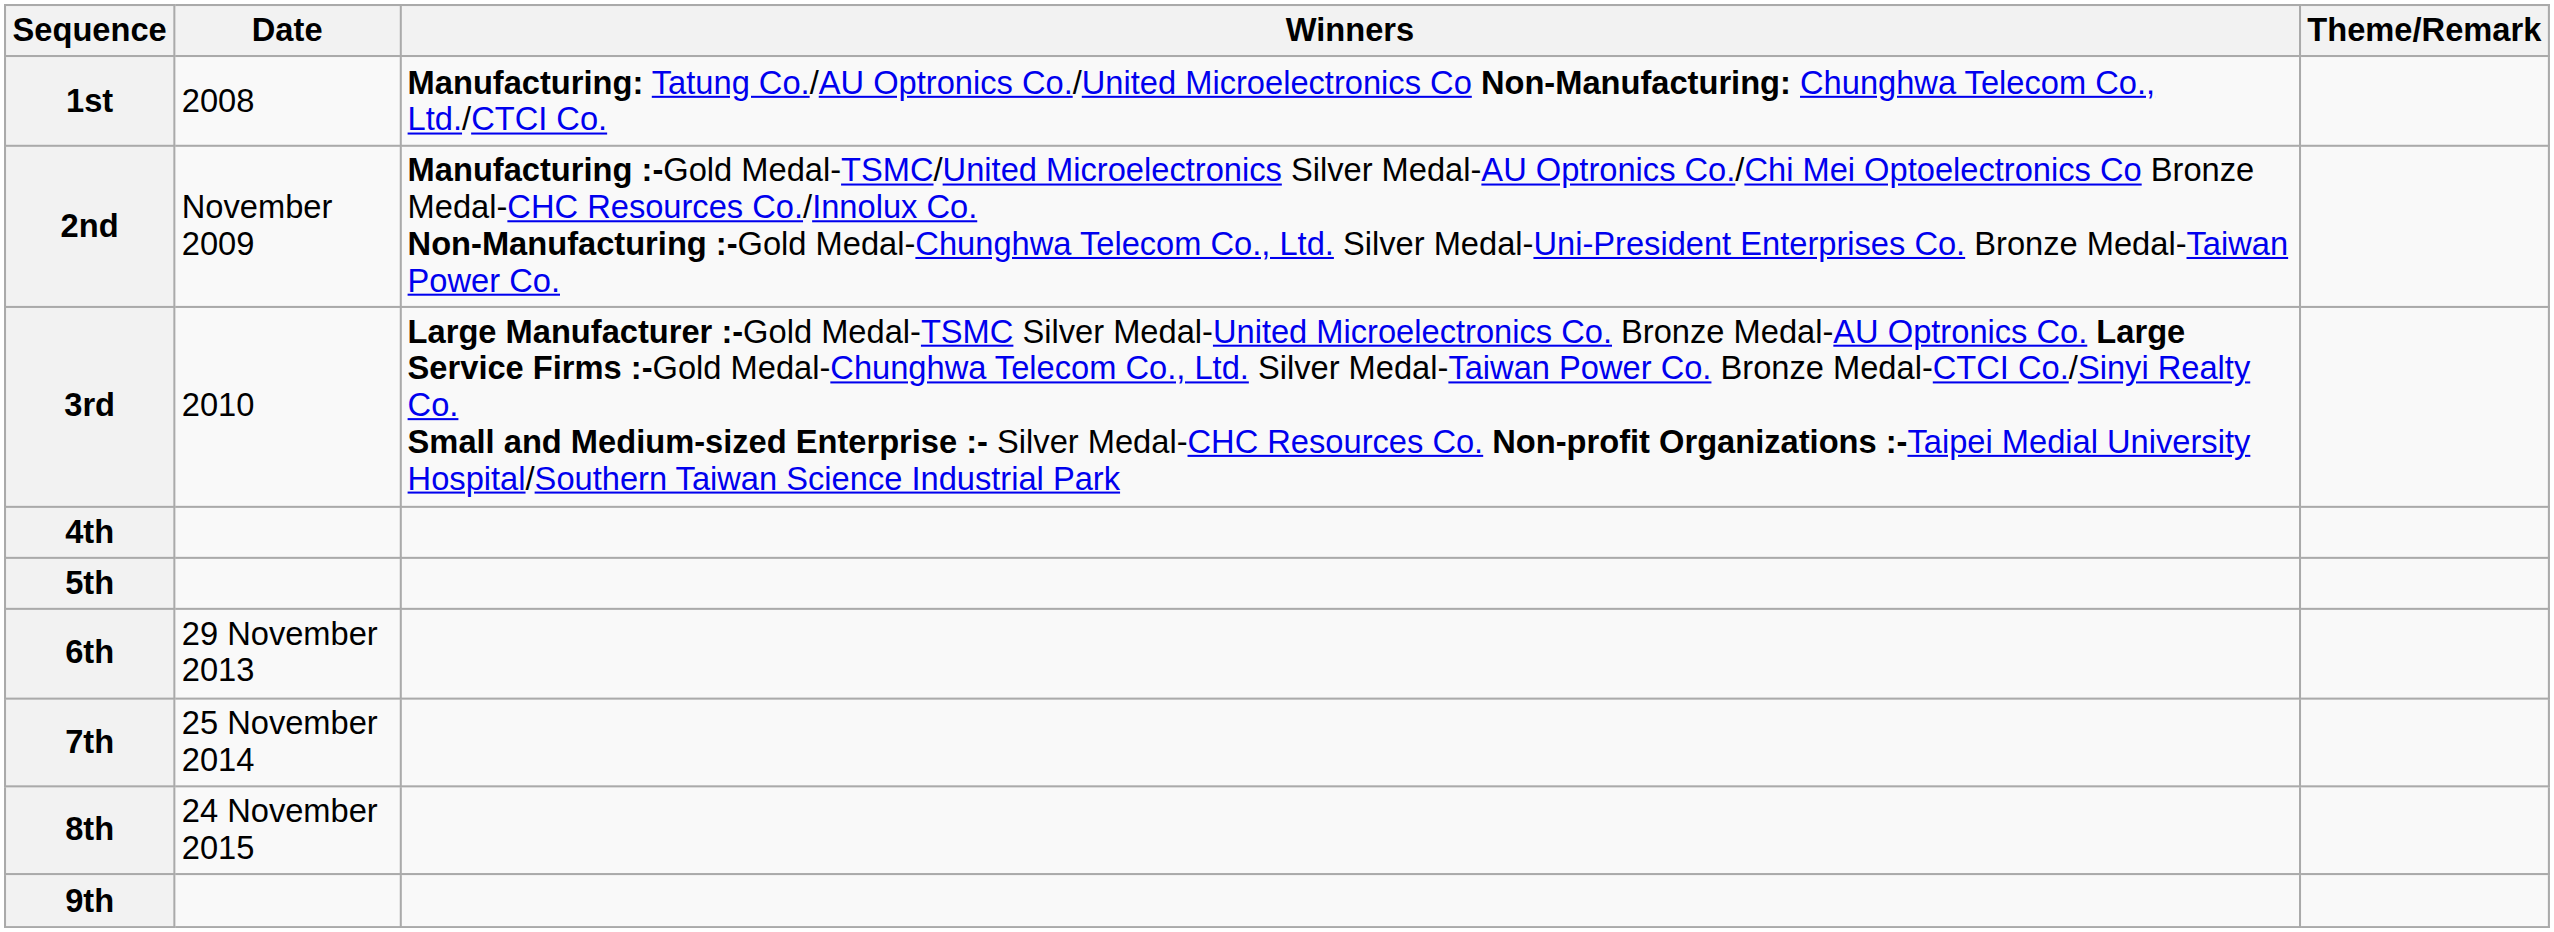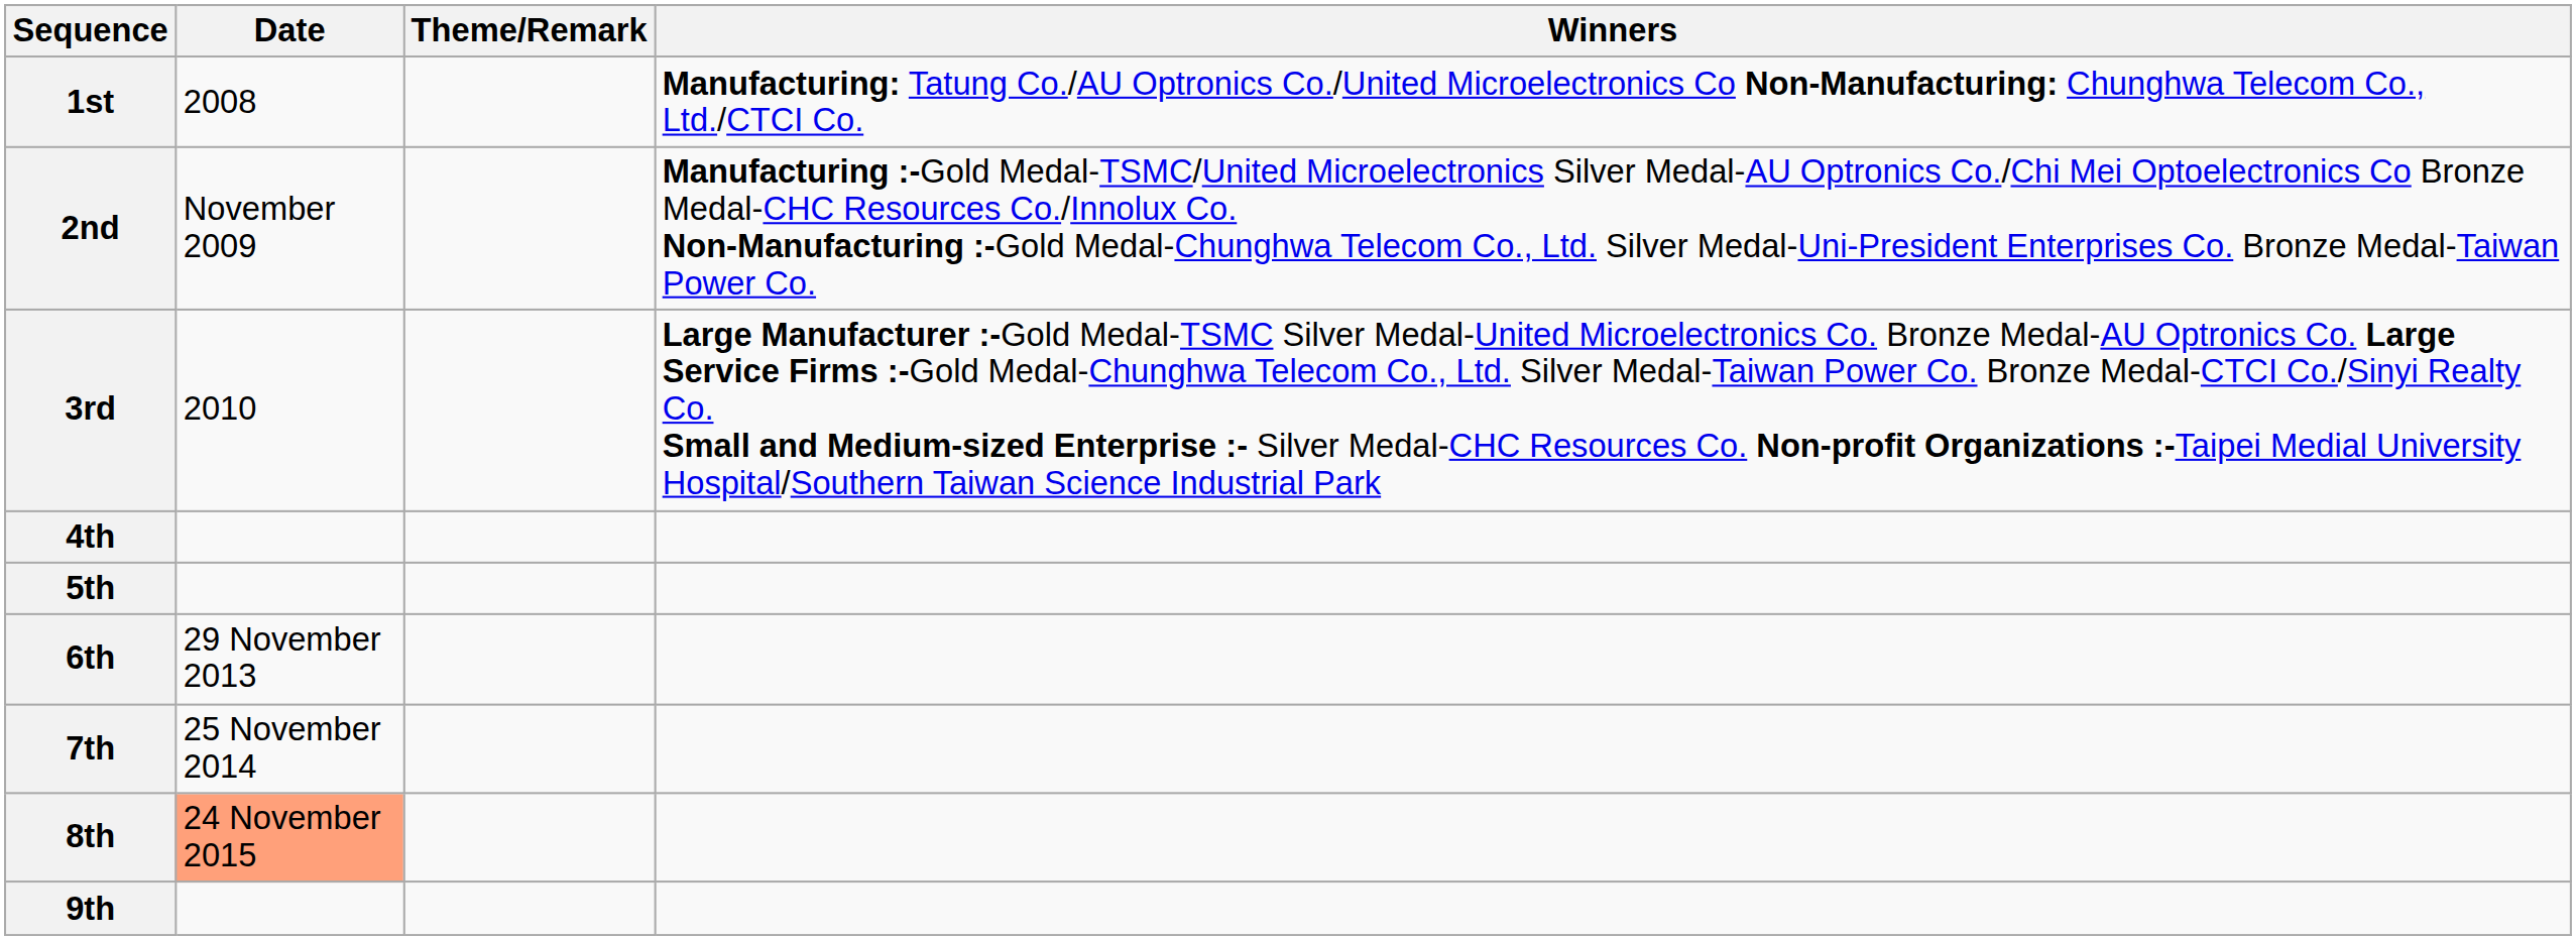 <table class=wikitable>
 <tr>
 <th>Sequence</th>
 <th>Date</th>
+<th>Theme/Remark</th>
 <th>Winners</th>
-<th>Theme/Remark</th>
 </tr>
 <tr>
 <th>1st</th>
 <td>2008</td>
+<td></td>
 <td><strong>Manufacturing:</strong> <a href='#'>Tatung Co.</a>/<a href='#'>AU Optronics Co.</a>/<a href='#'>United Microelectronics Co</a>      <strong>Non-Manufacturing:</strong> <a href='#'>Chunghwa Telecom Co., Ltd.</a>/<a href='#'>CTCI Co.</a></td>
-<td></td>
 </tr>
 <tr>
 <th>2nd</th>
 <td>November 2009</td>
+<td></td>
 <td><strong>Manufacturing :-</strong>Gold Medal-<a href='#'>TSMC</a>/<a href='#'>United Microelectronics</a>                                              Silver Medal-<a href='#'>AU Optronics Co.</a>/<a href='#'>Chi Mei Optoelectronics Co</a>                                                Bronze Medal-<a href='#'>CHC Resources Co.</a>/<a href='#'>Innolux Co.</a><br><strong>Non-Manufacturing :-</strong>Gold Medal-<a href='#'>Chunghwa Telecom Co., Ltd.</a>                                  Silver Medal-<a href='#'>Uni-President Enterprises Co.</a>                                                                                                         Bronze Medal-<a href='#'>Taiwan Power Co.</a></td>
-<td></td>
 </tr>
 <tr>
 <th>3rd</th>
 <td>2010</td>
+<td></td>
 <td><strong>Large Manufacturer :-</strong>Gold Medal-<a href='#'>TSMC</a>                                                                                                          Silver Medal-<a href='#'>United Microelectronics Co.</a>                                                                                                          Bronze Medal-<a href='#'>AU Optronics Co.</a>                                                                                                                                       <strong>Large Service Firms :-</strong>Gold Medal-<a href='#'>Chunghwa Telecom Co., Ltd.</a>                                         Silver Medal-<a href='#'>Taiwan Power Co.</a>                                                                                                                                          Bronze Medal-<a href='#'>CTCI Co.</a>/<a href='#'>Sinyi Realty Co.</a><br><strong>Small and Medium-sized Enterprise :-</strong> Silver Medal-<a href='#'>CHC Resources Co.</a>          <strong>Non-profit Organizations :-</strong><a href='#'>Taipei Medial University Hospital</a>/<a href='#'>Southern Taiwan Science Industrial Park</a></td>
-<td></td>
 </tr>
 <tr>
 <th>4th</th>
 <td></td>
 <td></td>
 <td></td>
 </tr>
 <tr>
 <th>5th</th>
 <td></td>
 <td></td>
 <td></td>
 </tr>
 <tr>
 <th>6th</th>
 <td>29 November 2013</td>
 <td></td>
 <td></td>
 </tr>
 <tr>
 <th>7th</th>
 <td>25 November 2014</td>
 <td></td>
 <td></td>
 </tr>
 <tr>
 <th>8th</th>
-<td>24 November 2015</td>
+<td style="background: lightsalmon;">24 November 2015</td>
 <td></td>
 <td></td>
 </tr>
 <tr>
 <th>9th</th>
 <td></td>
 <td></td>
 <td></td>
 </tr>
 </table>
